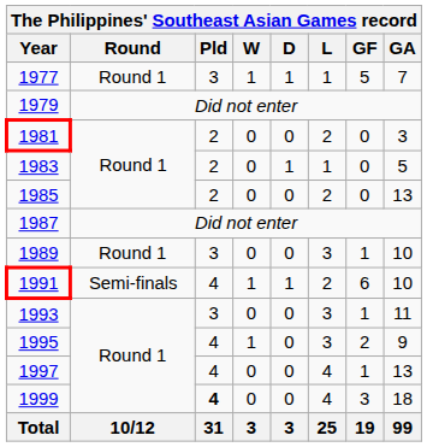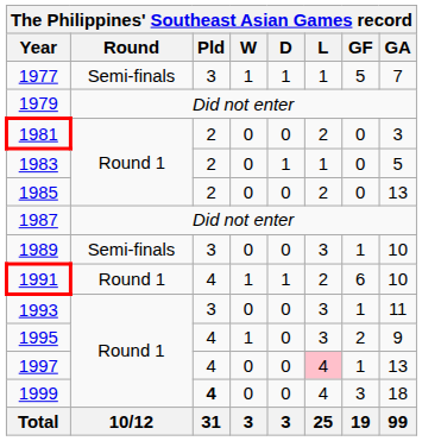 <table class="wikitable collapsible collapsed" style="text-align: center; font-size:95%">
 <tr>
 <th colspan=8>The Philippines' <a href='#'>Southeast Asian Games</a> record</th>
 </tr>
 <tr>
 <th>Year</th>
 <th>Round</th>
 <th width=25>Pld</th>
 <th width=25>W</th>
 <th width=25>D</th>
 <th width=25>L</th>
 <th width=25>GF</th>
 <th width=25>GA</th>
 </tr>
 <tr>
 <td> <a href='#'>1977</a></td>
-<td>Round 1</td>
+<td>Semi-finals</td>
 <td>3</td>
 <td>1</td>
 <td>1</td>
 <td>1</td>
 <td>5</td>
 <td>7</td>
 </tr>
 <tr>
 <td> <a href='#'>1979</a></td>
 <td colspan=7><em>Did not enter</em></td>
 </tr>
 <tr>
 <td style="border: 3px solid red"> <a href='#'>1981</a></td>
 <td rowspan=3>Round 1</td>
 <td>2</td>
 <td>0</td>
 <td>0</td>
 <td>2</td>
 <td>0</td>
 <td>3</td>
 </tr>
 <tr>
 <td> <a href='#'>1983</a></td>
 <td>2</td>
 <td>0</td>
 <td>1</td>
 <td>1</td>
 <td>0</td>
 <td>5</td>
 </tr>
 <tr>
 <td> <a href='#'>1985</a></td>
 <td>2</td>
 <td>0</td>
 <td>0</td>
 <td>2</td>
 <td>0</td>
 <td>13</td>
 </tr>
 <tr>
 <td> <a href='#'>1987</a></td>
 <td colspan=7><em>Did not enter</em></td>
 </tr>
 <tr>
 <td> <a href='#'>1989</a></td>
-<td>Round 1</td>
+<td>Semi-finals</td>
 <td>3</td>
 <td>0</td>
 <td>0</td>
 <td>3</td>
 <td>1</td>
 <td>10</td>
 </tr>
 <tr>
 <td style="border: 3px solid red"> <a href='#'>1991</a></td>
-<td>Semi-finals</td>
+<td>Round 1</td>
 <td>4</td>
 <td>1</td>
 <td>1</td>
 <td>2</td>
 <td>6</td>
 <td>10</td>
 </tr>
 <tr>
 <td> <a href='#'>1993</a></td>
 <td rowspan="4">Round 1</td>
 <td>3</td>
 <td>0</td>
 <td>0</td>
 <td>3</td>
 <td>1</td>
 <td>11</td>
 </tr>
 <tr>
 <td> <a href='#'>1995</a></td>
 <td>4</td>
 <td>1</td>
 <td>0</td>
 <td>3</td>
 <td>2</td>
 <td>9</td>
 </tr>
 <tr>
 <td> <a href='#'>1997</a></td>
 <td>4</td>
 <td>0</td>
 <td>0</td>
-<td>4</td>
+<td style="background: pink;">4</td>
 <td>1</td>
 <td>13</td>
 </tr>
 <tr>
 <td> <a href='#'>1999</a></td>
 <td><strong>4</strong></td>
 <td>0</td>
 <td>0</td>
 <td>4</td>
 <td>3</td>
 <td>18</td>
 </tr>
 <tr>
 <th><strong>Total</strong></th>
 <th>10/12</th>
 <th>31</th>
 <th>3</th>
 <th>3</th>
 <th>25</th>
 <th>19</th>
 <th>99</th>
 </tr>
 </table>
